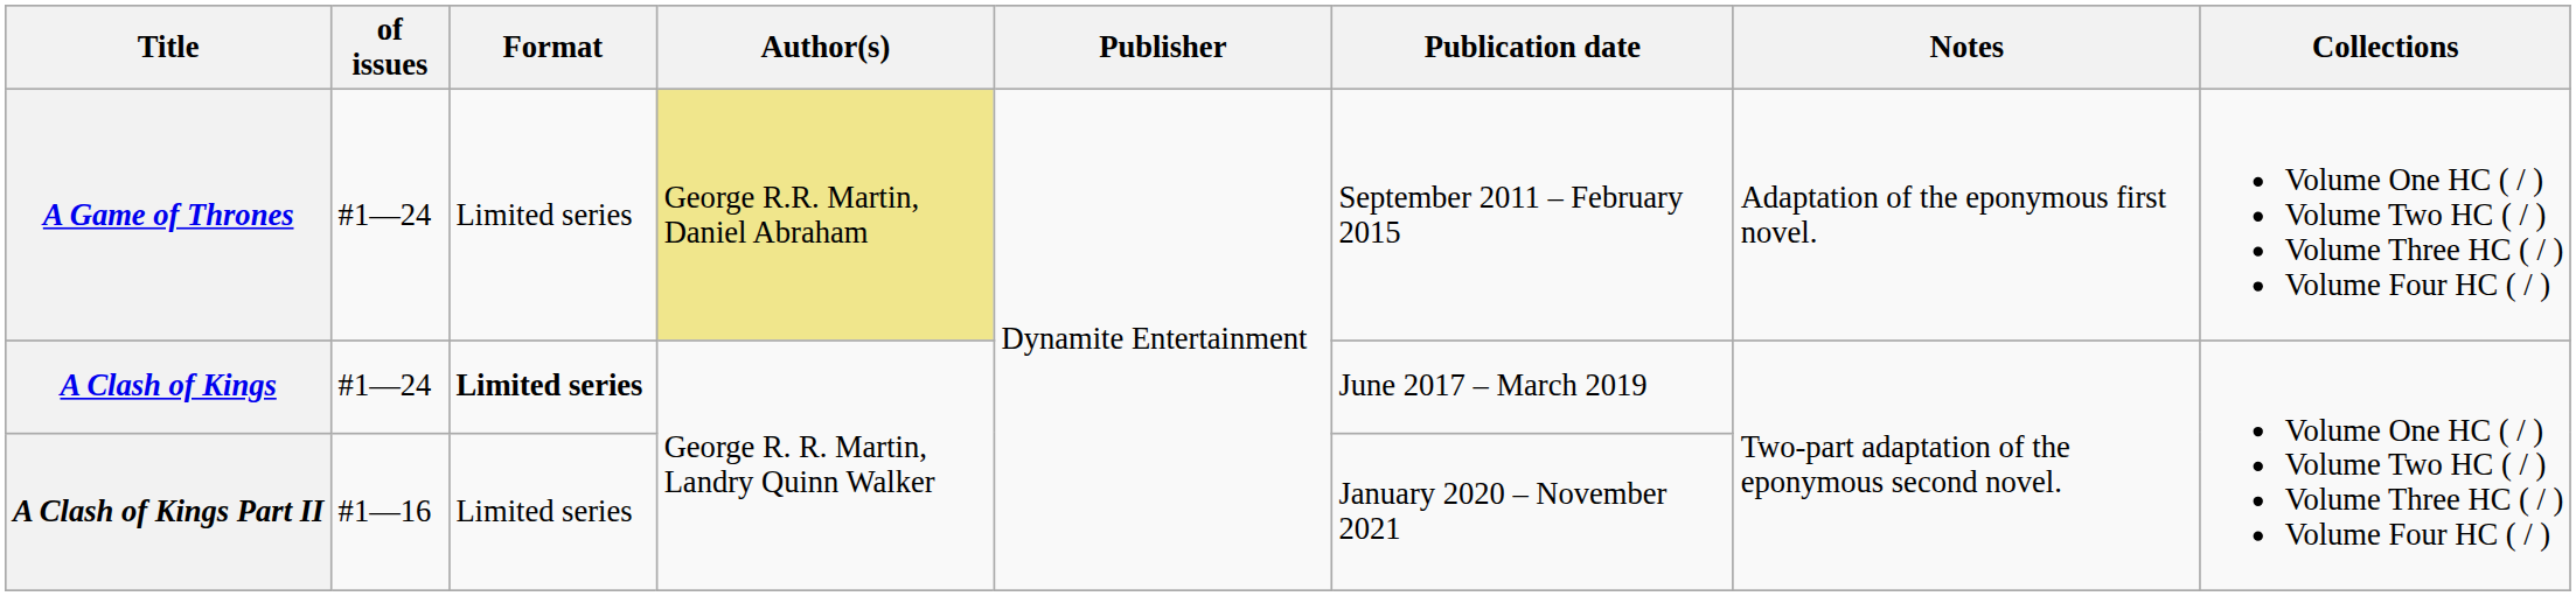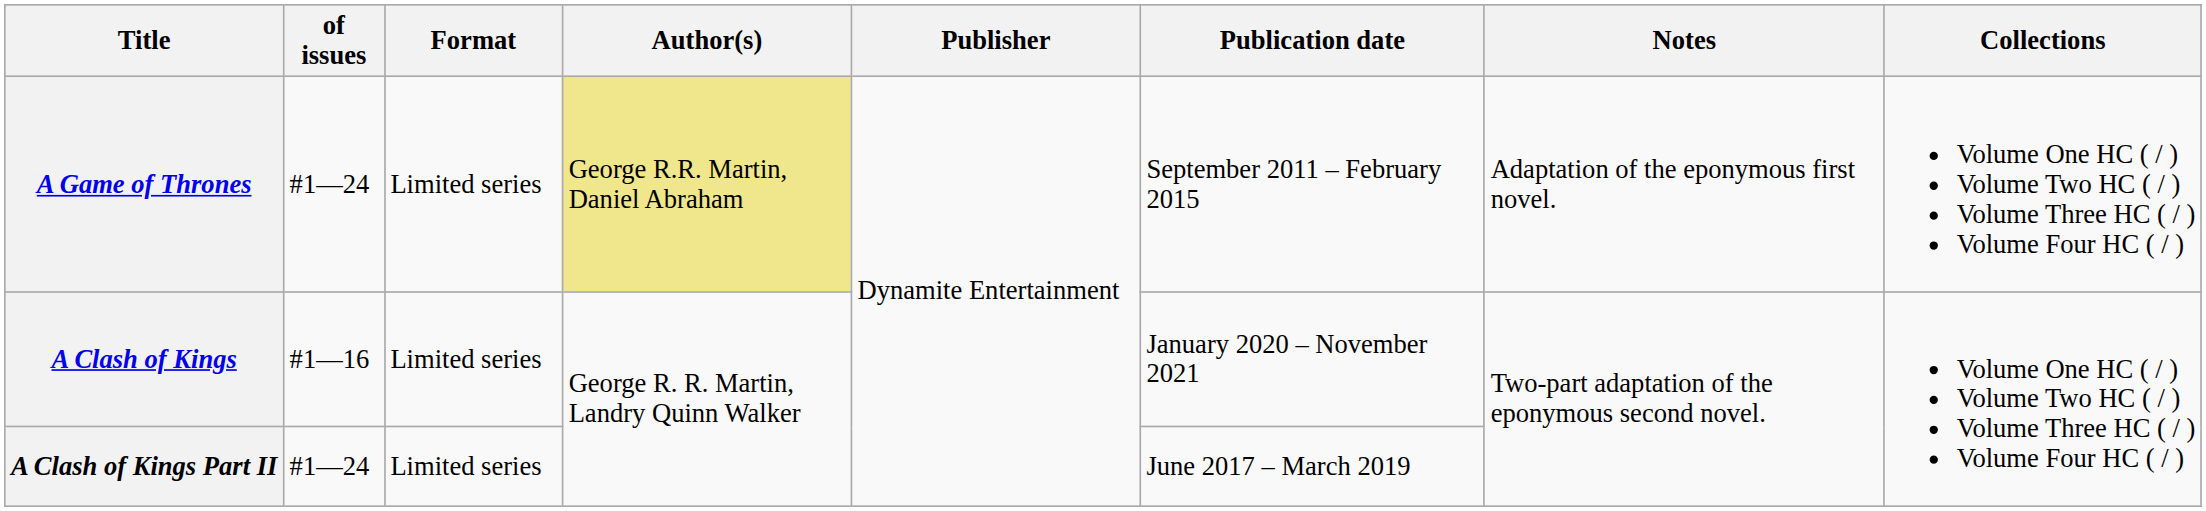 <table class="wikitable">
 <tr>
 <th>Title</th>
 <th style="width:40pt"> of issues</th>
 <th style="width:75pt">Format</th>
 <th style="width:125pt">Author(s)</th>
 <th style="width:125pt">Publisher</th>
 <th style="width:150pt">Publication date</th>
 <th style="width:175pt">Notes</th>
 <th>Collections</th>
 </tr>
 <tr>
 <th><em><a href='#'>A Game of Thrones</a></em></th>
 <td>#1—24</td>
 <td>Limited series</td>
 <td style="background: khaki;">George R.R. Martin, Daniel Abraham</td>
 <td rowspan="3">Dynamite Entertainment</td>
 <td>September 2011 – February 2015</td>
 <td>Adaptation of the eponymous first novel.</td>
 <td><br><ul><li>Volume One HC ( / )</li><li>Volume Two HC ( / )</li><li>Volume Three HC ( / )</li><li>Volume Four HC ( / )</li></ul></td>
 </tr>
 <tr>
 <th><em><a href='#'>A Clash of Kings</a></em></th>
-<td>#1—24</td>
-<td><strong>Limited series</strong></td>
+<td>#1—16</td>
+<td>Limited series</td>
 <td rowspan="2">George R. R. Martin, Landry Quinn Walker</td>
-<td>June 2017 – March 2019</td>
+<td>January 2020 – November 2021</td>
 <td rowspan="2">Two-part adaptation of the eponymous second novel.</td>
 <td rowspan="2"><br><ul><li>Volume One HC ( / )</li><li>Volume Two HC ( / )</li><li>Volume Three HC ( / )</li><li>Volume Four HC ( / )</li></ul></td>
 </tr>
 <tr>
 <th><em>A Clash of Kings Part II</em></th>
-<td>#1—16</td>
+<td>#1—24</td>
 <td>Limited series</td>
-<td>January 2020 – November 2021</td>
+<td>June 2017 – March 2019</td>
 </tr>
 </table>
